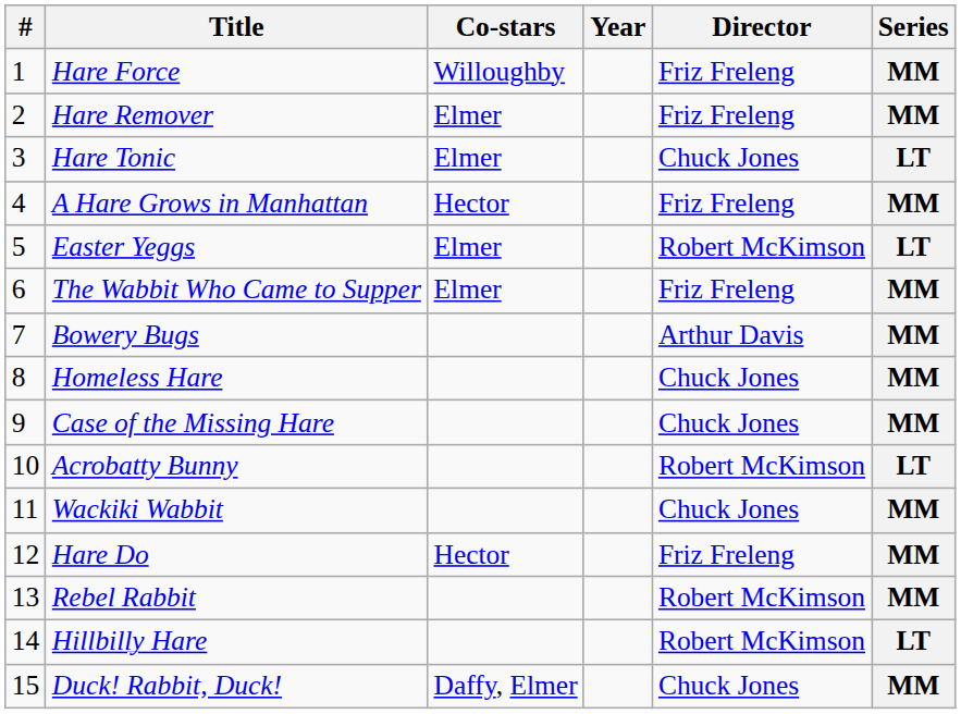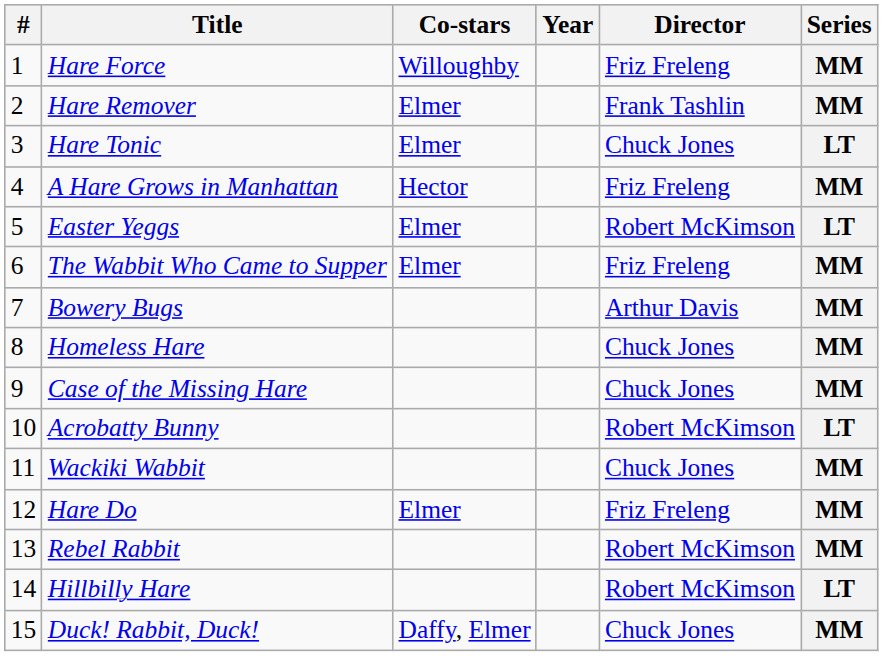 <table class="wikitable sortable">
 <tr>
 <th>#</th>
 <th>Title</th>
 <th>Co-stars</th>
 <th>Year</th>
 <th>Director</th>
 <th>Series</th>
 </tr>
 <tr>
 <td>1</td>
 <td><em><a href='#'>Hare Force</a></em></td>
 <td><a href='#'>Willoughby</a></td>
 <td></td>
 <td><a href='#'>Friz Freleng</a></td>
 <th>MM</th>
 </tr>
 <tr>
 <td>2</td>
 <td><em><a href='#'>Hare Remover</a></em></td>
 <td><a href='#'>Elmer</a></td>
 <td></td>
-<td><a href='#'>Friz Freleng</a></td>
+<td><a href='#'>Frank Tashlin</a></td>
 <th>MM</th>
 </tr>
 <tr>
 <td>3</td>
 <td><em><a href='#'>Hare Tonic</a></em></td>
 <td><a href='#'>Elmer</a></td>
 <td></td>
 <td><a href='#'>Chuck Jones</a></td>
 <th>LT</th>
 </tr>
 <tr>
 <td>4</td>
 <td><em><a href='#'>A Hare Grows in Manhattan</a></em></td>
 <td><a href='#'>Hector</a></td>
 <td></td>
 <td><a href='#'>Friz Freleng</a></td>
 <th>MM</th>
 </tr>
 <tr>
 <td>5</td>
 <td><em><a href='#'>Easter Yeggs</a></em></td>
 <td><a href='#'>Elmer</a></td>
 <td></td>
 <td><a href='#'>Robert McKimson</a></td>
 <th>LT</th>
 </tr>
 <tr>
 <td>6</td>
 <td><em><a href='#'>The Wabbit Who Came to Supper</a></em></td>
 <td><a href='#'>Elmer</a></td>
 <td></td>
 <td><a href='#'>Friz Freleng</a></td>
 <th>MM</th>
 </tr>
 <tr>
 <td>7</td>
 <td><em><a href='#'>Bowery Bugs</a></em></td>
 <td></td>
 <td></td>
 <td><a href='#'>Arthur Davis</a></td>
 <th>MM</th>
 </tr>
 <tr>
 <td>8</td>
 <td><em><a href='#'>Homeless Hare</a></em></td>
 <td></td>
 <td></td>
 <td><a href='#'>Chuck Jones</a></td>
 <th>MM</th>
 </tr>
 <tr>
 <td>9</td>
 <td><em><a href='#'>Case of the Missing Hare</a></em></td>
 <td></td>
 <td></td>
 <td><a href='#'>Chuck Jones</a></td>
 <th>MM</th>
 </tr>
 <tr>
 <td>10</td>
 <td><em><a href='#'>Acrobatty Bunny</a></em></td>
 <td></td>
 <td></td>
 <td><a href='#'>Robert McKimson</a></td>
 <th>LT</th>
 </tr>
 <tr>
 <td>11</td>
 <td><em><a href='#'>Wackiki Wabbit</a></em></td>
 <td></td>
 <td></td>
 <td><a href='#'>Chuck Jones</a></td>
 <th>MM</th>
 </tr>
 <tr>
 <td>12</td>
 <td><em><a href='#'>Hare Do</a></em></td>
-<td><a href='#'>Hector</a></td>
+<td><a href='#'>Elmer</a></td>
 <td></td>
 <td><a href='#'>Friz Freleng</a></td>
 <th>MM</th>
 </tr>
 <tr>
 <td>13</td>
 <td><em><a href='#'>Rebel Rabbit</a></em></td>
 <td></td>
 <td></td>
 <td><a href='#'>Robert McKimson</a></td>
 <th>MM</th>
 </tr>
 <tr>
 <td>14</td>
 <td><em><a href='#'>Hillbilly Hare</a></em></td>
 <td></td>
 <td></td>
 <td><a href='#'>Robert McKimson</a></td>
 <th>LT</th>
 </tr>
 <tr>
 <td>15</td>
 <td><em><a href='#'>Duck! Rabbit, Duck!</a></em></td>
 <td><a href='#'>Daffy</a>, <a href='#'>Elmer</a></td>
 <td></td>
 <td><a href='#'>Chuck Jones</a></td>
 <th>MM</th>
 </tr>
 </table>
